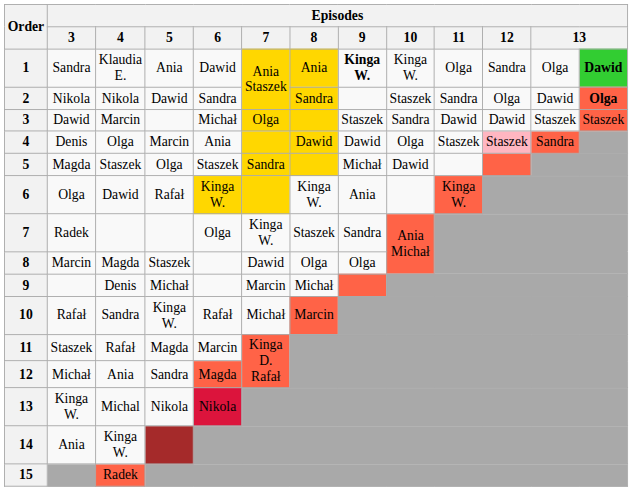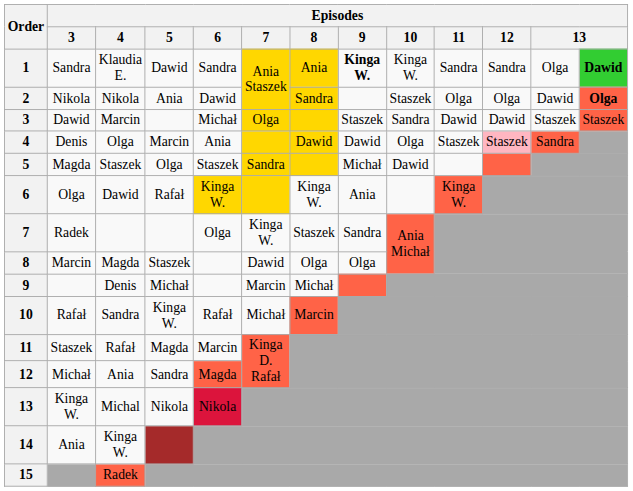 <table class="wikitable" style="text-align:center; font-size:92%">
 <tr>
 <th rowspan=2>Order</th>
 <th colspan=14>Episodes</th>
 </tr>
 <tr>
 <th>3</th>
 <th>4</th>
 <th>5</th>
 <th>6</th>
 <th>7</th>
 <th>8</th>
 <th>9</th>
 <th>10</th>
 <th>11</th>
 <th>12</th>
 <th colspan="2">13</th>
 </tr>
 <tr>
 <th>1</th>
 <td>Sandra</td>
 <td {{nowrap>Klaudia E.</td>
-<td>Ania</td>
 <td>Dawid</td>
+<td>Sandra</td>
 <td rowspan="2" style="background:gold">Ania<br>Staszek</td>
 <td style="background:gold">Ania</td>
 <td><strong>Kinga W.</strong></td>
 <td>Kinga W.</td>
-<td>Olga</td>
+<td>Sandra</td>
 <td>Sandra</td>
 <td>Olga</td>
 <td style="background:limegreen"><strong>Dawid</strong></td>
 </tr>
 <tr>
 <th>2</th>
 <td>Nikola</td>
 <td>Nikola</td>
+<td>Ania</td>
 <td>Dawid</td>
-<td>Sandra</td>
 <td style="background:gold">Sandra</td>
 <td></td>
 <td>Staszek</td>
-<td>Sandra</td>
+<td>Olga</td>
 <td>Olga</td>
 <td>Dawid</td>
 <td style="background:tomato"><strong>Olga</strong></td>
 </tr>
 <tr>
 <th>3</th>
 <td>Dawid</td>
 <td>Marcin</td>
 <td></td>
 <td>Michał</td>
 <td style="background:gold">Olga</td>
 <td style="background:gold"></td>
 <td>Staszek</td>
 <td>Sandra</td>
 <td>Dawid</td>
 <td>Dawid</td>
 <td>Staszek</td>
 <td style="background:tomato">Staszek</td>
 </tr>
 <tr>
 <th>4</th>
 <td>Denis</td>
 <td>Olga</td>
 <td>Marcin</td>
 <td>Ania</td>
 <td style="background:gold"></td>
 <td style="background:gold">Dawid</td>
 <td>Dawid</td>
 <td>Olga</td>
 <td>Staszek</td>
 <td style="background:lightpink">Staszek</td>
 <td style="background:tomato">Sandra</td>
 <td style="background:darkgray;" colspan="50"></td>
 </tr>
 <tr>
 <th>5</th>
 <td>Magda</td>
 <td>Staszek</td>
 <td>Olga</td>
 <td>Staszek</td>
 <td style="background:gold">Sandra</td>
 <td style="background:gold"></td>
 <td>Michał</td>
 <td>Dawid</td>
 <td></td>
 <td style="background:tomato"></td>
 <td style="background:darkgray;" colspan="50"></td>
 </tr>
 <tr>
 <th>6</th>
 <td>Olga</td>
 <td>Dawid</td>
 <td>Rafał</td>
 <td style="background:gold">Kinga W.</td>
 <td style="background:gold"></td>
 <td>Kinga W.</td>
 <td>Ania</td>
 <td></td>
 <td style="background:tomato">Kinga W.</td>
 <td style="background:darkgray;" colspan="50"></td>
 </tr>
 <tr>
 <th>7</th>
 <td>Radek</td>
 <td></td>
 <td></td>
 <td>Olga</td>
 <td>Kinga W.</td>
 <td>Staszek</td>
 <td>Sandra</td>
 <td rowspan="2" style="background:tomato">Ania<br>Michał</td>
 <td rowspan="2" style="background:darkgray;" colspan="50"></td>
 </tr>
 <tr>
 <th>8</th>
 <td>Marcin</td>
 <td>Magda</td>
 <td>Staszek</td>
 <td></td>
 <td>Dawid</td>
 <td>Olga</td>
 <td>Olga</td>
 </tr>
 <tr>
 <th>9</th>
 <td></td>
 <td>Denis</td>
 <td>Michał</td>
 <td></td>
 <td>Marcin</td>
 <td>Michał</td>
 <td style="background:tomato"></td>
 <td style="background:darkgray;" colspan="50"></td>
 </tr>
 <tr>
 <th>10</th>
 <td>Rafał</td>
 <td>Sandra</td>
 <td>Kinga W.</td>
 <td>Rafał</td>
 <td>Michał</td>
 <td style="background:tomato">Marcin</td>
 <td style="background:darkgray;" colspan="50"></td>
 </tr>
 <tr>
 <th>11</th>
 <td>Staszek</td>
 <td>Rafał</td>
 <td>Magda</td>
 <td>Marcin</td>
 <td rowspan="2" style="background:tomato">Kinga D.<br>Rafał</td>
 <td rowspan="2" style="background:darkgray;" colspan="50"></td>
 </tr>
 <tr>
 <th>12</th>
 <td>Michał</td>
 <td>Ania</td>
 <td>Sandra</td>
 <td style="background:tomato">Magda</td>
 </tr>
 <tr>
 <th>13</th>
 <td>Kinga W.</td>
 <td>Michal</td>
 <td>Nikola</td>
 <td style="background:crimson;"><span>Nikola</span></td>
 <td style="background:darkgray;" colspan="50"></td>
 </tr>
 <tr>
 <th>14</th>
 <td>Ania</td>
 <td>Kinga W.</td>
 <td style="background:brown"></td>
 <td style="background:darkgray;" colspan="50"></td>
 </tr>
 <tr>
 <th>15</th>
 <td style="background:darkgray"></td>
 <td style="background:tomato">Radek</td>
 <td style="background:darkgray;" colspan="50"></td>
 </tr>
 </table>
